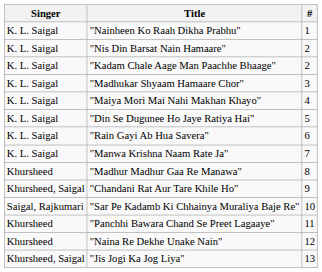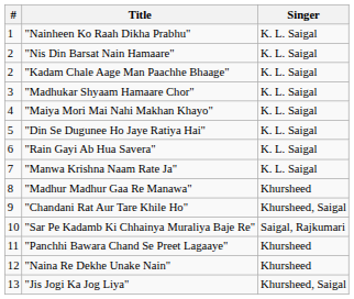 <table class="wikitable" style="font-size:95%;">
 <tr>
+<th>#</th>
+<th>Title</th>
 <th>Singer</th>
-<th>Title</th>
-<th>#</th>
 </tr>
 <tr>
+<td>1</td>
+<td>"Nainheen Ko Raah Dikha Prabhu"</td>
 <td>K. L. Saigal</td>
-<td>"Nainheen Ko Raah Dikha Prabhu"</td>
-<td>1</td>
 </tr>
 <tr>
+<td>2</td>
+<td>"Nis Din Barsat Nain Hamaare"</td>
 <td>K. L. Saigal</td>
-<td>"Nis Din Barsat Nain Hamaare"</td>
-<td>2</td>
 </tr>
 <tr>
+<td>2</td>
+<td>"Kadam Chale Aage Man Paachhe Bhaage"</td>
 <td>K. L. Saigal</td>
-<td>"Kadam Chale Aage Man Paachhe Bhaage"</td>
-<td>2</td>
 </tr>
 <tr>
+<td>3</td>
+<td>"Madhukar Shyaam Hamaare Chor"</td>
 <td>K. L. Saigal</td>
-<td>"Madhukar Shyaam Hamaare Chor"</td>
-<td>3</td>
 </tr>
 <tr>
+<td>4</td>
+<td>"Maiya Mori Mai Nahi Makhan Khayo"</td>
 <td>K. L. Saigal</td>
-<td>"Maiya Mori Mai Nahi Makhan Khayo"</td>
-<td>4</td>
 </tr>
 <tr>
+<td>5</td>
+<td>"Din Se Dugunee Ho Jaye Ratiya Hai"</td>
 <td>K. L. Saigal</td>
-<td>"Din Se Dugunee Ho Jaye Ratiya Hai"</td>
-<td>5</td>
 </tr>
 <tr>
+<td>6</td>
+<td>"Rain Gayi Ab Hua Savera"</td>
 <td>K. L. Saigal</td>
-<td>"Rain Gayi Ab Hua Savera"</td>
-<td>6</td>
 </tr>
 <tr>
+<td>7</td>
+<td>"Manwa Krishna Naam Rate Ja"</td>
 <td>K. L. Saigal</td>
-<td>"Manwa Krishna Naam Rate Ja"</td>
-<td>7</td>
 </tr>
 <tr>
+<td>8</td>
+<td>"Madhur Madhur Gaa Re Manawa"</td>
 <td>Khursheed</td>
-<td>"Madhur Madhur Gaa Re Manawa"</td>
-<td>8</td>
 </tr>
 <tr>
+<td>9</td>
+<td>"Chandani Rat Aur Tare Khile Ho"</td>
 <td>Khursheed, Saigal</td>
-<td>"Chandani Rat Aur Tare Khile Ho"</td>
-<td>9</td>
 </tr>
 <tr>
+<td>10</td>
+<td>"Sar Pe Kadamb Ki Chhainya Muraliya Baje Re"</td>
 <td>Saigal, Rajkumari</td>
-<td>"Sar Pe Kadamb Ki Chhainya Muraliya Baje Re"</td>
-<td>10</td>
 </tr>
 <tr>
+<td>11</td>
+<td>"Panchhi Bawara Chand Se Preet Lagaaye"</td>
 <td>Khursheed</td>
-<td>"Panchhi Bawara Chand Se Preet Lagaaye"</td>
-<td>11</td>
 </tr>
 <tr>
+<td>12</td>
+<td>"Naina Re Dekhe Unake Nain"</td>
 <td>Khursheed</td>
-<td>"Naina Re Dekhe Unake Nain"</td>
-<td>12</td>
 </tr>
 <tr>
+<td>13</td>
+<td>"Jis Jogi Ka Jog Liya"</td>
 <td>Khursheed, Saigal</td>
-<td>"Jis Jogi Ka Jog Liya"</td>
-<td>13</td>
 </tr>
 </table>
